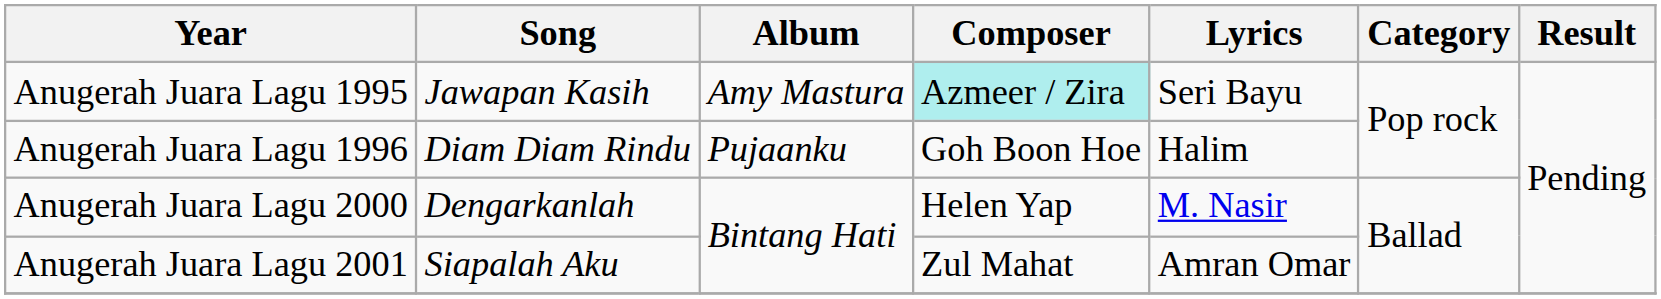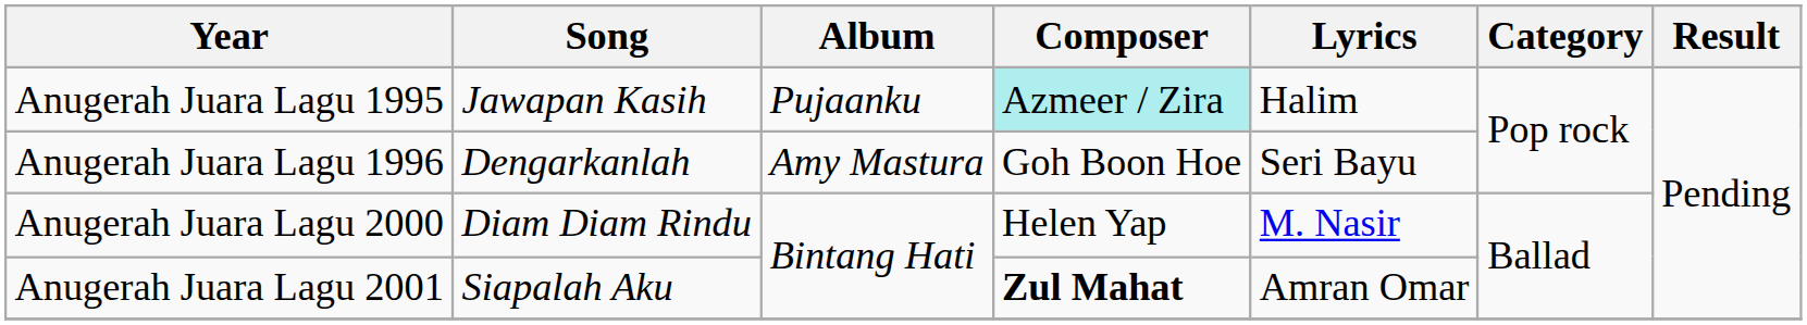 <table class="wikitable">
 <tr>
 <th>Year</th>
 <th>Song</th>
 <th>Album</th>
 <th>Composer</th>
 <th>Lyrics</th>
 <th>Category</th>
 <th>Result</th>
 </tr>
 <tr>
 <td>Anugerah Juara Lagu 1995</td>
 <td><em>Jawapan Kasih</em></td>
-<td><em>Amy Mastura</em></td>
+<td><em>Pujaanku</em></td>
 <td style="background: paleturquoise;">Azmeer / Zira</td>
-<td>Seri Bayu</td>
+<td>Halim</td>
 <td rowspan="2">Pop rock</td>
 <td rowspan="4">Pending</td>
 </tr>
 <tr>
 <td>Anugerah Juara Lagu 1996</td>
-<td><em>Diam Diam Rindu</em></td>
-<td><em>Pujaanku</em></td>
+<td><em>Dengarkanlah</em></td>
+<td><em>Amy Mastura</em></td>
 <td>Goh Boon Hoe</td>
-<td>Halim</td>
+<td>Seri Bayu</td>
 </tr>
 <tr>
 <td>Anugerah Juara Lagu 2000</td>
-<td><em>Dengarkanlah</em></td>
+<td><em>Diam Diam Rindu</em></td>
 <td rowspan="2"><em>Bintang Hati</em></td>
 <td>Helen Yap</td>
 <td><a href='#'>M. Nasir</a></td>
 <td rowspan="2">Ballad</td>
 </tr>
 <tr>
 <td>Anugerah Juara Lagu 2001</td>
 <td><em>Siapalah Aku</em></td>
-<td>Zul Mahat</td>
+<td><strong>Zul Mahat</strong></td>
 <td>Amran Omar</td>
 </tr>
 <tr>
 </tr>
 </table>
